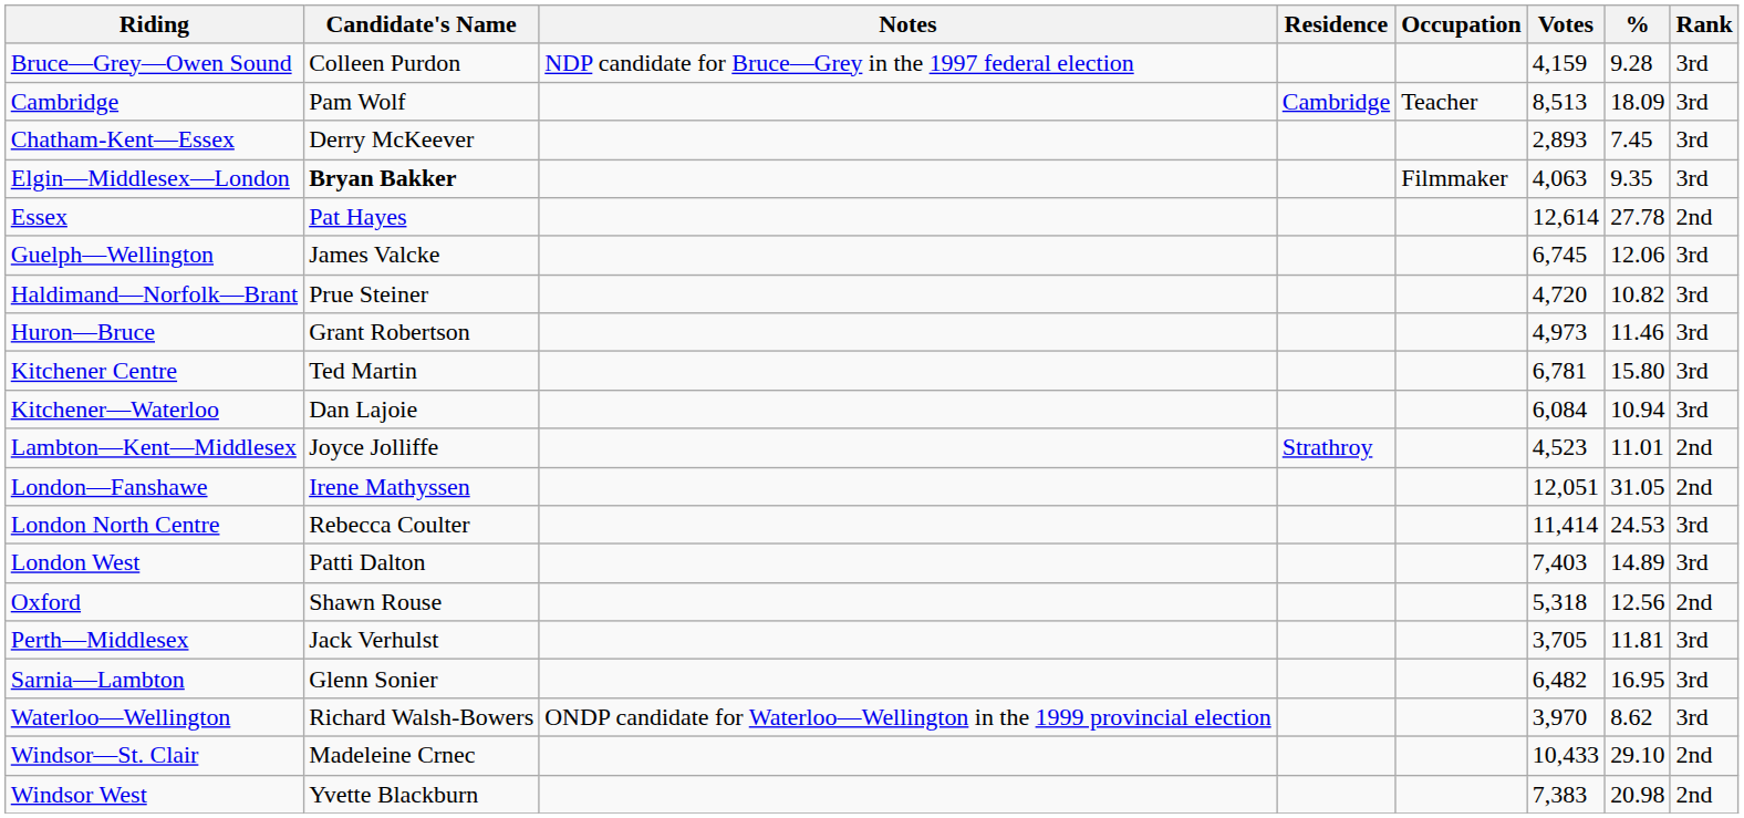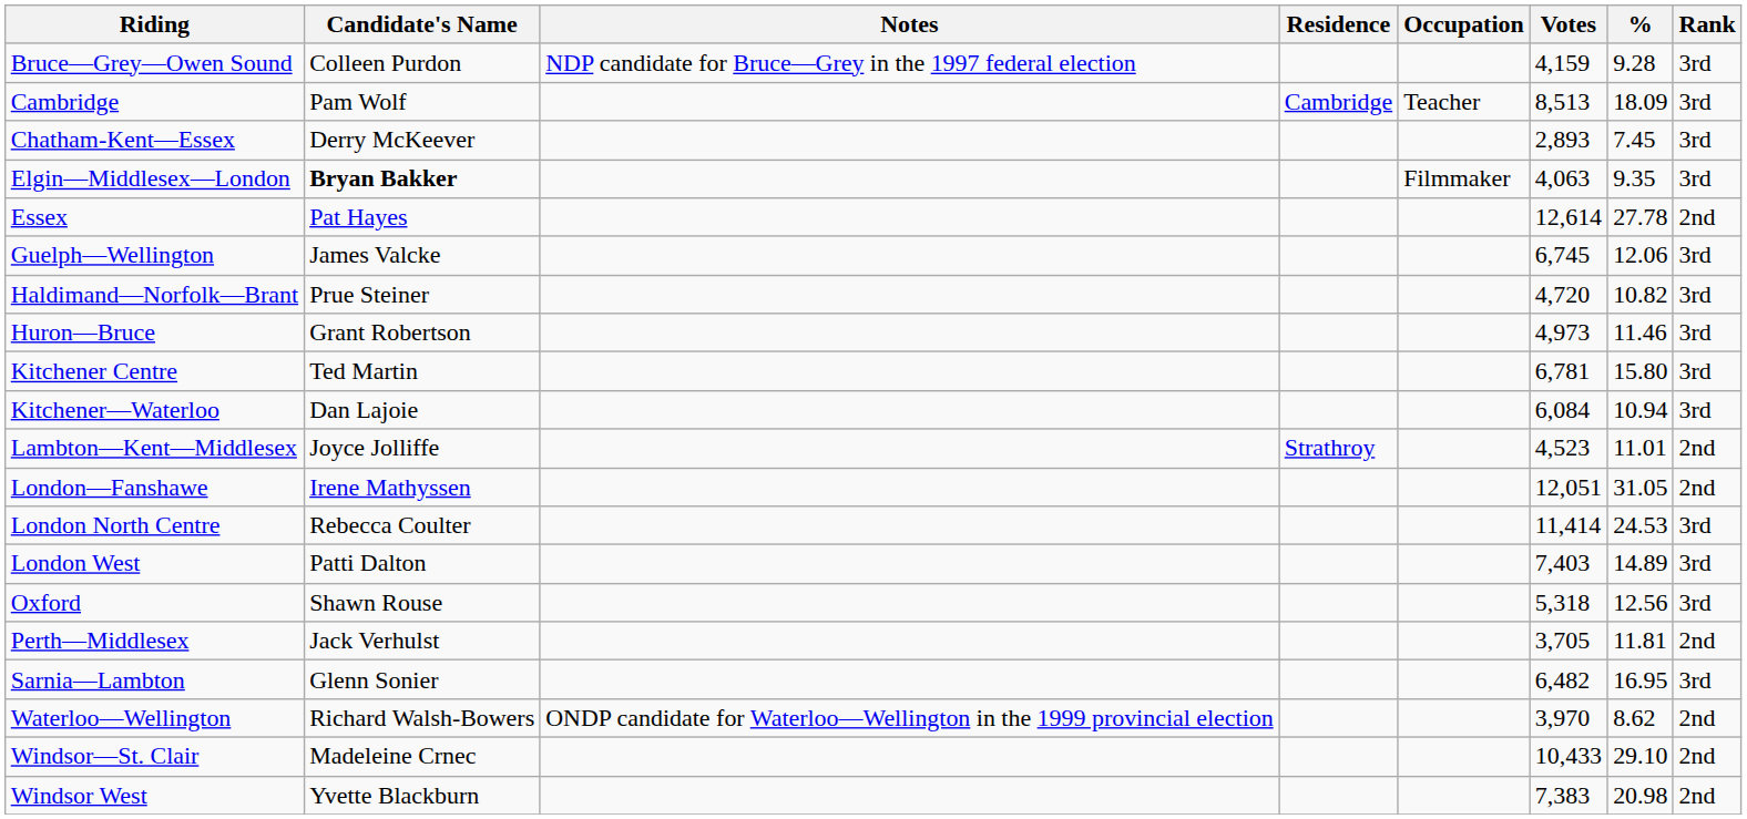 <table class="wikitable sortable">
 <tr>
 <th>Riding<br></th>
 <th>Candidate's Name</th>
 <th>Notes</th>
 <th>Residence</th>
 <th>Occupation</th>
 <th>Votes</th>
 <th>%</th>
 <th>Rank</th>
 </tr>
 <tr>
 <td><a href='#'>Bruce—Grey—Owen Sound</a></td>
 <td>Colleen Purdon</td>
 <td><a href='#'>NDP</a> candidate for <a href='#'>Bruce—Grey</a> in the <a href='#'>1997 federal election</a></td>
 <td></td>
 <td></td>
 <td>4,159</td>
 <td>9.28</td>
 <td>3rd</td>
 </tr>
 <tr>
 <td><a href='#'>Cambridge</a></td>
 <td>Pam Wolf</td>
 <td></td>
 <td><a href='#'>Cambridge</a></td>
 <td>Teacher</td>
 <td>8,513</td>
 <td>18.09</td>
 <td>3rd</td>
 </tr>
 <tr>
 <td><a href='#'>Chatham-Kent—Essex</a></td>
 <td>Derry McKeever</td>
 <td></td>
 <td></td>
 <td></td>
 <td>2,893</td>
 <td>7.45</td>
 <td>3rd</td>
 </tr>
 <tr>
 <td><a href='#'>Elgin—Middlesex—London</a></td>
 <td><strong>Bryan Bakker</strong></td>
 <td></td>
 <td></td>
 <td>Filmmaker</td>
 <td>4,063</td>
 <td>9.35</td>
 <td>3rd</td>
 </tr>
 <tr>
 <td><a href='#'>Essex</a></td>
 <td><a href='#'>Pat Hayes</a></td>
 <td></td>
 <td></td>
 <td></td>
 <td>12,614</td>
 <td>27.78</td>
 <td>2nd</td>
 </tr>
 <tr>
 <td><a href='#'>Guelph—Wellington</a></td>
 <td>James Valcke</td>
 <td></td>
 <td></td>
 <td></td>
 <td>6,745</td>
 <td>12.06</td>
 <td>3rd</td>
 </tr>
 <tr>
 <td><a href='#'>Haldimand—Norfolk—Brant</a></td>
 <td>Prue Steiner</td>
 <td></td>
 <td></td>
 <td></td>
 <td>4,720</td>
 <td>10.82</td>
 <td>3rd</td>
 </tr>
 <tr>
 <td><a href='#'>Huron—Bruce</a></td>
 <td>Grant Robertson</td>
 <td></td>
 <td></td>
 <td></td>
 <td>4,973</td>
 <td>11.46</td>
 <td>3rd</td>
 </tr>
 <tr>
 <td><a href='#'>Kitchener Centre</a></td>
 <td>Ted Martin</td>
 <td></td>
 <td></td>
 <td></td>
 <td>6,781</td>
 <td>15.80</td>
 <td>3rd</td>
 </tr>
 <tr>
 <td><a href='#'>Kitchener—Waterloo</a></td>
 <td>Dan Lajoie</td>
 <td></td>
 <td></td>
 <td></td>
 <td>6,084</td>
 <td>10.94</td>
 <td>3rd</td>
 </tr>
 <tr>
 <td><a href='#'>Lambton—Kent—Middlesex</a></td>
 <td>Joyce Jolliffe</td>
 <td></td>
 <td><a href='#'>Strathroy</a></td>
 <td></td>
 <td>4,523</td>
 <td>11.01</td>
 <td>2nd</td>
 </tr>
 <tr>
 <td><a href='#'>London—Fanshawe</a></td>
 <td><a href='#'>Irene Mathyssen</a></td>
 <td></td>
 <td></td>
 <td></td>
 <td>12,051</td>
 <td>31.05</td>
 <td>2nd</td>
 </tr>
 <tr>
 <td><a href='#'>London North Centre</a></td>
 <td>Rebecca Coulter</td>
 <td></td>
 <td></td>
 <td></td>
 <td>11,414</td>
 <td>24.53</td>
 <td>3rd</td>
 </tr>
 <tr>
 <td><a href='#'>London West</a></td>
 <td>Patti Dalton</td>
 <td></td>
 <td></td>
 <td></td>
 <td>7,403</td>
 <td>14.89</td>
 <td>3rd</td>
 </tr>
 <tr>
 <td><a href='#'>Oxford</a></td>
 <td>Shawn Rouse</td>
 <td></td>
 <td></td>
 <td></td>
 <td>5,318</td>
 <td>12.56</td>
-<td>2nd</td>
+<td>3rd</td>
 </tr>
 <tr>
 <td><a href='#'>Perth—Middlesex</a></td>
 <td>Jack Verhulst</td>
 <td></td>
 <td></td>
 <td></td>
 <td>3,705</td>
 <td>11.81</td>
-<td>3rd</td>
+<td>2nd</td>
 </tr>
 <tr>
 <td><a href='#'>Sarnia—Lambton</a></td>
 <td>Glenn Sonier</td>
 <td></td>
 <td></td>
 <td></td>
 <td>6,482</td>
 <td>16.95</td>
 <td>3rd</td>
 </tr>
 <tr>
 <td><a href='#'>Waterloo—Wellington</a></td>
 <td>Richard Walsh-Bowers</td>
 <td>ONDP candidate for <a href='#'>Waterloo—Wellington</a> in the <a href='#'>1999 provincial election</a></td>
 <td></td>
 <td></td>
 <td>3,970</td>
 <td>8.62</td>
-<td>3rd</td>
+<td>2nd</td>
 </tr>
 <tr>
 <td><a href='#'>Windsor—St. Clair</a></td>
 <td>Madeleine Crnec</td>
 <td></td>
 <td></td>
 <td></td>
 <td>10,433</td>
 <td>29.10</td>
 <td>2nd</td>
 </tr>
 <tr>
 <td><a href='#'>Windsor West</a></td>
 <td>Yvette Blackburn</td>
 <td></td>
 <td></td>
 <td></td>
 <td>7,383</td>
 <td>20.98</td>
 <td>2nd</td>
 </tr>
 </table>
